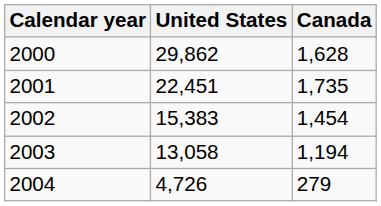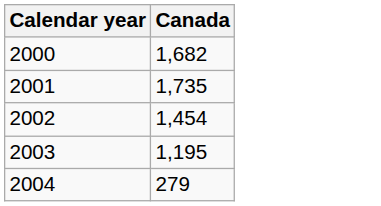 <table class="wikitable">
 <tr>
 <th>Calendar year</th>
-<th>United States</th>
 <th>Canada</th>
 </tr>
 <tr>
 <td>2000</td>
-<td>29,862</td>
-<td>1,628</td>
+<td>1,682</td>
 </tr>
 <tr>
 <td>2001</td>
-<td>22,451</td>
 <td>1,735</td>
 </tr>
 <tr>
 <td>2002</td>
-<td>15,383</td>
 <td>1,454</td>
 </tr>
 <tr>
 <td>2003</td>
-<td>13,058</td>
-<td>1,194</td>
+<td>1,195</td>
 </tr>
 <tr>
 <td>2004</td>
-<td>4,726</td>
 <td>279</td>
 </tr>
 </table>
